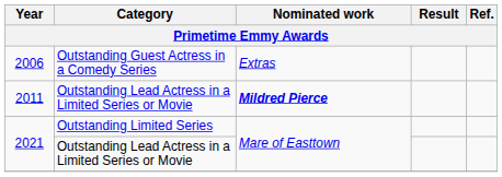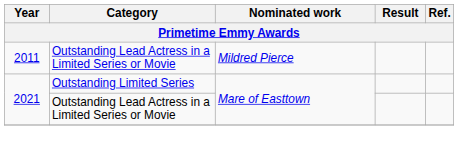 <table class=wikitable>
 <tr>
 <th scope="col" style="width:5em;">Year</th>
 <th scope="col" style="width:26em;">Category</th>
 <th scope="col" style="width:25em;">Nominated work</th>
 <th scope="col" style="width:5em;">Result</th>
 <th>Ref.</th>
 </tr>
 <tr>
 <th colspan=5><a href='#'>Primetime Emmy Awards</a></th>
 </tr>
 <tr>
-<td style="text-align:center;"><a href='#'>2006</a></td>
-<td><a href='#'>Outstanding Guest Actress in a Comedy Series</a></td>
-<td><em><a href='#'>Extras</a></em></td>
-<td></td>
-<td style="text-align:center;"></td>
-</tr>
-<tr>
 <td style="text-align:center;"><a href='#'>2011</a></td>
 <td><a href='#'>Outstanding Lead Actress in a Limited Series or Movie</a></td>
-<td><strong><em><a href='#'>Mildred Pierce</a></em></strong></td>
+<td><em><a href='#'>Mildred Pierce</a></em></td>
 <td></td>
 <td style="text-align:center;"></td>
 </tr>
 <tr>
 <td style="text-align:center;", rowspan=2><a href='#'>2021</a></td>
 <td><a href='#'>Outstanding Limited Series</a></td>
 <td rowspan=2><em><a href='#'>Mare of Easttown</a></em></td>
 <td></td>
 <td style="text-align:center;"></td>
 </tr>
 <tr>
 <td>Outstanding Lead Actress in a Limited Series or Movie</td>
 <td></td>
 <td style="text-align:center;"></td>
 </tr>
 <tr>
 </tr>
 </table>
